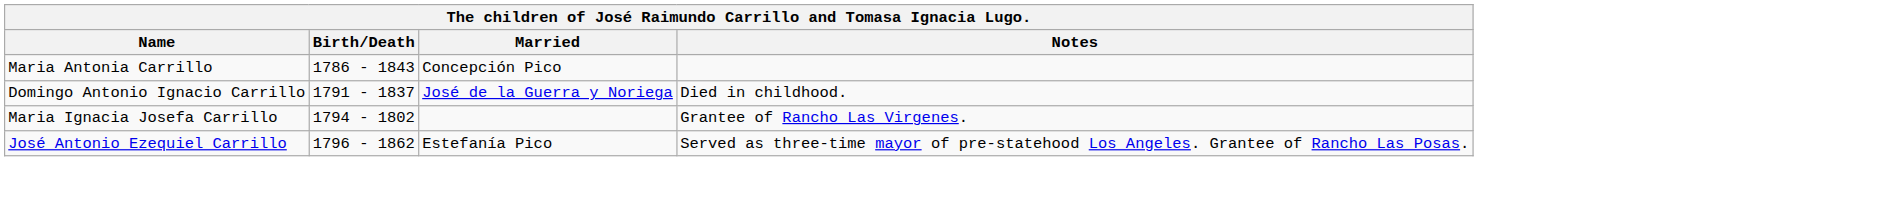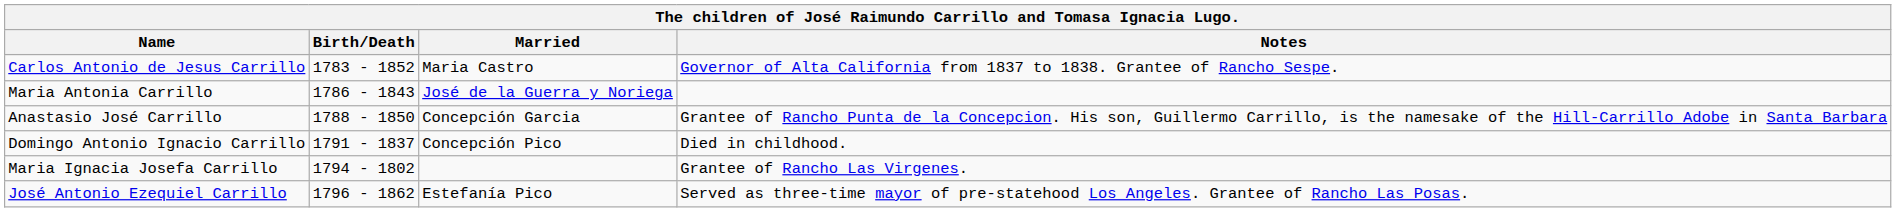 <table class="wikitable">
 <tr>
 <th colspan="4">The children of José Raimundo Carrillo and Tomasa Ignacia Lugo.</th>
 </tr>
 <tr>
 <th>Name</th>
 <th>Birth/Death</th>
 <th>Married</th>
 <th>Notes</th>
 </tr>
 <tr>
+<td><a href='#'>Carlos Antonio de Jesus Carrillo</a></td>
+<td>1783 - 1852</td>
+<td>Maria Castro</td>
+<td><a href='#'>Governor of Alta California</a> from 1837 to 1838.  Grantee of <a href='#'>Rancho Sespe</a>.</td>
+</tr>
+<tr>
 <td>Maria Antonia Carrillo</td>
 <td>1786 - 1843</td>
-<td>Concepción Pico</td>
+<td><a href='#'>José de la Guerra y Noriega</a></td>
 <td></td>
+</tr>
+<tr>
+<td>Anastasio José Carrillo</td>
+<td>1788 - 1850</td>
+<td>Concepción Garcia</td>
+<td>Grantee of <a href='#'>Rancho Punta de la Concepcion</a>. His son, Guillermo Carrillo, is the namesake of the <a href='#'>Hill-Carrillo Adobe</a> in <a href='#'>Santa Barbara</a></td>
 </tr>
 <tr>
 <td>Domingo Antonio Ignacio Carrillo</td>
 <td>1791 - 1837</td>
-<td><a href='#'>José de la Guerra y Noriega</a></td>
+<td>Concepción Pico</td>
 <td>Died in childhood.</td>
 </tr>
 <tr>
 <td>Maria Ignacia Josefa Carrillo</td>
 <td>1794 - 1802</td>
 <td></td>
 <td>Grantee of <a href='#'>Rancho Las Virgenes</a>.</td>
 </tr>
 <tr>
 <td><a href='#'>José Antonio Ezequiel Carrillo</a></td>
 <td>1796 - 1862</td>
 <td>Estefanía Pico</td>
 <td>Served as three-time <a href='#'>mayor</a> of pre-statehood <a href='#'>Los Angeles</a>. Grantee of <a href='#'>Rancho Las Posas</a>.</td>
 </tr>
 </table>
